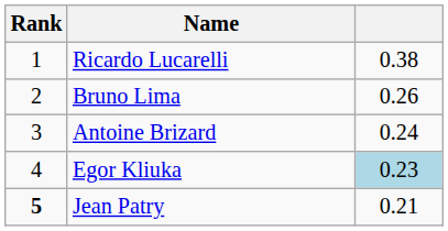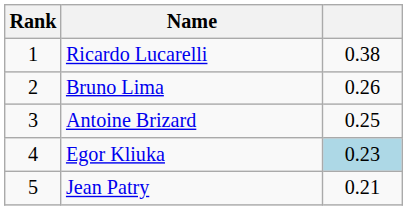 <table class="wikitable" style="text-align:center; font-size:90%">
 <tr>
 <th width=30>Rank</th>
 <th width=180>Name</th>
 <th width=50></th>
 </tr>
 <tr>
 <td>1</td>
 <td style="text-align:left"> <a href='#'>Ricardo Lucarelli</a></td>
 <td>0.38</td>
 </tr>
 <tr>
 <td>2</td>
 <td style="text-align:left"> <a href='#'>Bruno Lima</a></td>
 <td>0.26</td>
 </tr>
 <tr>
 <td>3</td>
 <td style="text-align:left"> <a href='#'>Antoine Brizard</a></td>
-<td>0.24</td>
+<td>0.25</td>
 </tr>
 <tr>
 <td>4</td>
 <td style="text-align:left"> <a href='#'>Egor Kliuka</a></td>
 <td style="background: lightblue;">0.23</td>
 </tr>
 <tr>
-<td><strong>5</strong></td>
+<td>5</td>
 <td style="text-align:left"> <a href='#'>Jean Patry</a></td>
 <td>0.21</td>
 </tr>
 </table>
